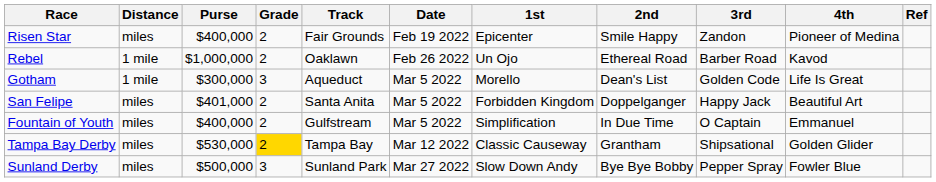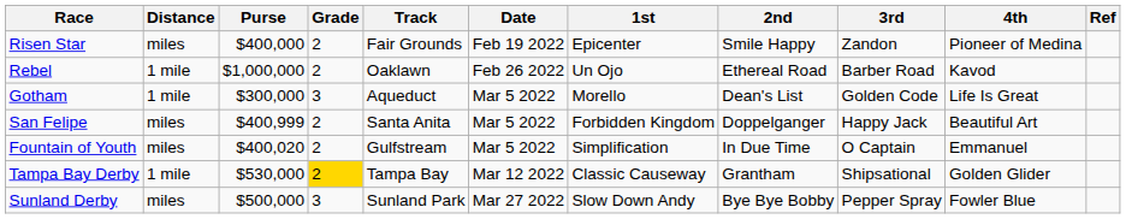 <table class="wikitable">
 <tr>
 <th>Race</th>
 <th>Distance</th>
 <th>Purse</th>
 <th>Grade</th>
 <th>Track</th>
 <th>Date</th>
 <th>1st</th>
 <th>2nd</th>
 <th>3rd</th>
 <th>4th</th>
 <th>Ref</th>
 </tr>
 <tr>
 <td><a href='#'>Risen Star</a></td>
 <td> miles</td>
 <td align=right>$400,000</td>
 <td>2</td>
 <td>Fair Grounds</td>
 <td>Feb 19 2022</td>
 <td>Epicenter</td>
 <td>Smile Happy</td>
 <td>Zandon</td>
 <td>Pioneer of Medina</td>
 <td></td>
 </tr>
 <tr>
 <td><a href='#'>Rebel</a></td>
 <td>1 mile</td>
 <td align=right>$1,000,000</td>
 <td>2</td>
 <td>Oaklawn</td>
 <td>Feb 26 2022</td>
 <td>Un Ojo</td>
 <td>Ethereal Road</td>
 <td>Barber Road</td>
 <td>Kavod</td>
 <td></td>
 </tr>
 <tr>
 <td><a href='#'>Gotham</a></td>
 <td>1 mile</td>
 <td align=right>$300,000</td>
 <td>3</td>
 <td>Aqueduct</td>
 <td>Mar 5 2022</td>
 <td>Morello</td>
 <td>Dean's List</td>
 <td>Golden Code</td>
 <td>Life Is Great</td>
 <td></td>
 </tr>
 <tr>
 <td><a href='#'>San Felipe</a></td>
 <td> miles</td>
-<td align=right>$401,000</td>
+<td align=right>$400,999</td>
 <td>2</td>
 <td>Santa Anita</td>
 <td>Mar 5 2022</td>
 <td>Forbidden Kingdom</td>
 <td>Doppelganger</td>
 <td>Happy Jack</td>
 <td>Beautiful Art</td>
 <td></td>
 </tr>
 <tr>
 <td><a href='#'>Fountain of Youth</a></td>
 <td> miles</td>
-<td align=right>$400,000</td>
+<td align=right>$400,020</td>
 <td>2</td>
 <td>Gulfstream</td>
 <td>Mar 5 2022</td>
 <td>Simplification</td>
 <td>In Due Time</td>
 <td>O Captain</td>
 <td>Emmanuel</td>
 <td></td>
 </tr>
 <tr>
 <td><a href='#'>Tampa Bay Derby</a></td>
-<td> miles</td>
+<td>1 mile</td>
 <td align=right>$530,000</td>
 <td style="background: gold;">2</td>
 <td>Tampa Bay</td>
 <td>Mar 12 2022</td>
 <td>Classic Causeway</td>
 <td>Grantham</td>
 <td>Shipsational</td>
 <td>Golden Glider</td>
 <td></td>
 </tr>
 <tr>
 <td><a href='#'>Sunland Derby</a></td>
 <td> miles</td>
 <td align=right>$500,000</td>
 <td>3</td>
 <td>Sunland Park</td>
 <td>Mar 27 2022</td>
 <td>Slow Down Andy</td>
 <td>Bye Bye Bobby</td>
 <td>Pepper Spray</td>
 <td>Fowler Blue</td>
 <td></td>
 </tr>
 </table>
